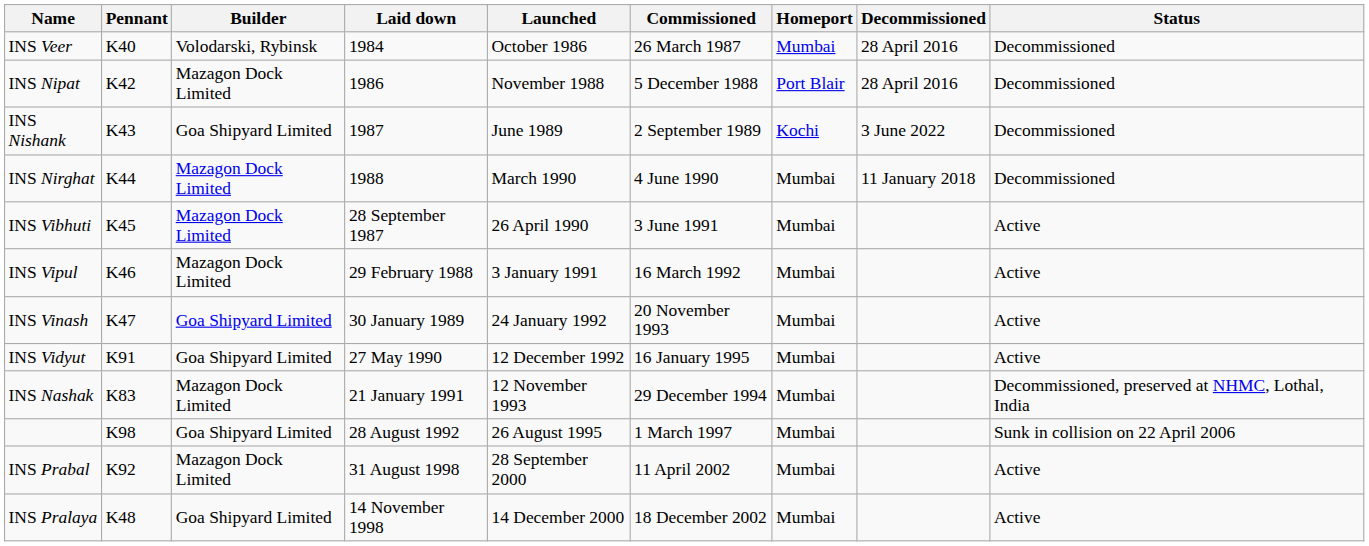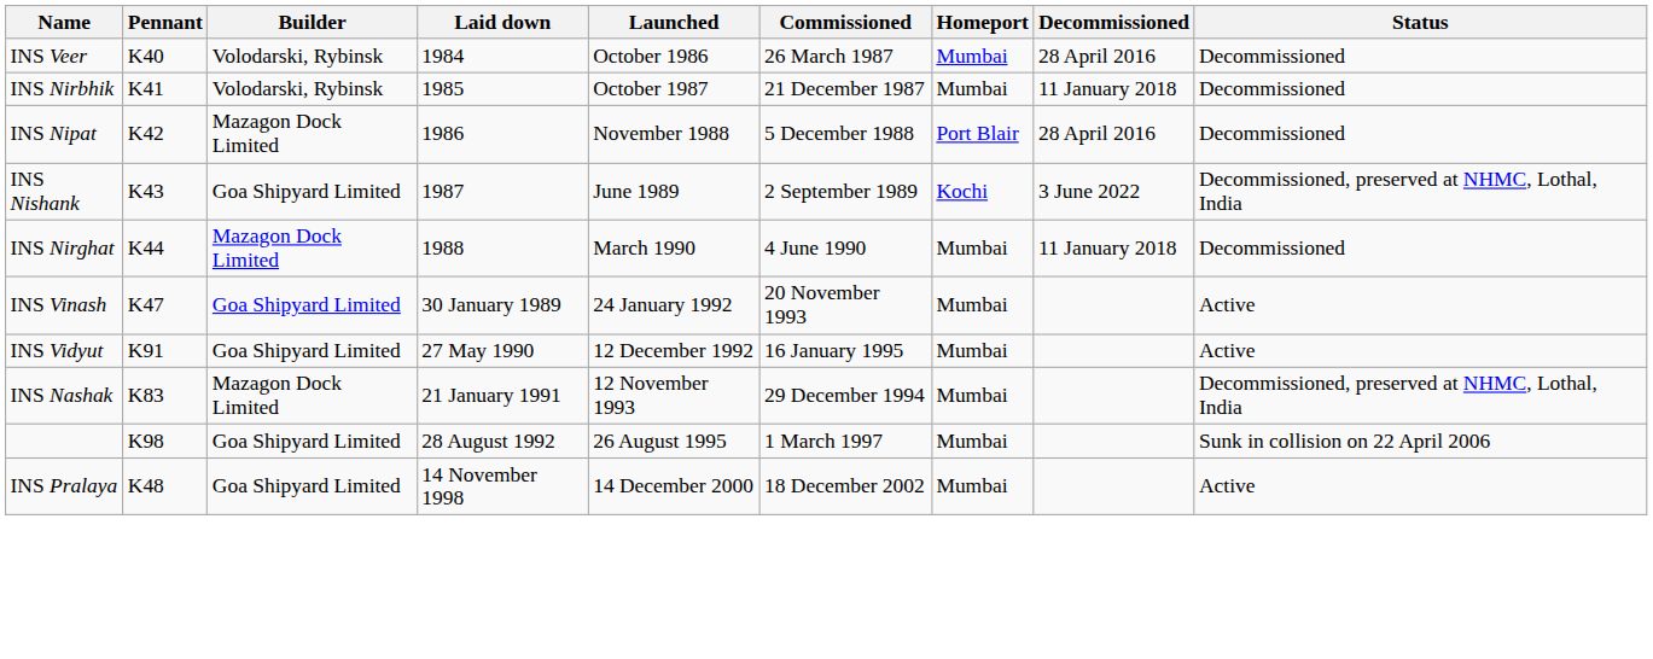 <table class="wikitable">
 <tr>
 <th>Name</th>
 <th>Pennant</th>
 <th>Builder</th>
 <th>Laid down</th>
 <th>Launched</th>
 <th>Commissioned</th>
 <th>Homeport</th>
 <th>Decommissioned</th>
 <th>Status</th>
 </tr>
 <tr>
 <td>INS <em>Veer</em></td>
 <td>K40</td>
 <td>Volodarski, Rybinsk</td>
 <td>1984</td>
 <td>October 1986</td>
 <td>26 March 1987</td>
 <td><a href='#'>Mumbai</a></td>
 <td>28 April 2016</td>
 <td>Decommissioned</td>
 </tr>
 <tr>
+<td>INS <em>Nirbhik</em></td>
+<td>K41</td>
+<td>Volodarski, Rybinsk</td>
+<td>1985</td>
+<td>October 1987</td>
+<td>21 December 1987</td>
+<td>Mumbai</td>
+<td>11 January 2018</td>
+<td>Decommissioned</td>
+</tr>
+<tr>
 <td>INS <em>Nipat</em></td>
 <td>K42</td>
 <td>Mazagon Dock Limited</td>
 <td>1986</td>
 <td>November 1988</td>
 <td>5 December 1988</td>
 <td><a href='#'>Port Blair</a></td>
 <td>28 April 2016</td>
 <td>Decommissioned</td>
 </tr>
 <tr>
 <td>INS <em>Nishank</em></td>
 <td>K43</td>
 <td>Goa Shipyard Limited</td>
 <td>1987</td>
 <td>June 1989</td>
 <td>2 September 1989</td>
 <td><a href='#'>Kochi</a></td>
 <td>3 June 2022</td>
-<td>Decommissioned</td>
+<td>Decommissioned, preserved at <a href='#'>NHMC</a>, Lothal, India</td>
 </tr>
 <tr>
 <td>INS <em>Nirghat</em></td>
 <td>K44</td>
 <td><a href='#'>Mazagon Dock Limited</a></td>
 <td>1988</td>
 <td>March 1990</td>
 <td>4 June 1990</td>
 <td>Mumbai</td>
 <td>11 January 2018</td>
 <td>Decommissioned</td>
-</tr>
-<tr>
-<td>INS <em>Vibhuti</em></td>
-<td>K45</td>
-<td><a href='#'>Mazagon Dock Limited</a></td>
-<td>28 September 1987</td>
-<td>26 April 1990</td>
-<td>3 June 1991</td>
-<td>Mumbai</td>
-<td></td>
-<td>Active</td>
-</tr>
-<tr>
-<td>INS <em>Vipul</em></td>
-<td>K46</td>
-<td>Mazagon Dock Limited</td>
-<td>29 February 1988</td>
-<td>3 January 1991</td>
-<td>16 March 1992</td>
-<td>Mumbai</td>
-<td></td>
-<td>Active</td>
 </tr>
 <tr>
 <td>INS <em>Vinash</em></td>
 <td>K47</td>
 <td><a href='#'>Goa Shipyard Limited</a></td>
 <td>30 January 1989</td>
 <td>24 January 1992</td>
 <td>20 November 1993</td>
 <td>Mumbai</td>
 <td></td>
 <td>Active</td>
 </tr>
 <tr>
 <td>INS <em>Vidyut</em></td>
 <td>K91</td>
 <td>Goa Shipyard Limited</td>
 <td>27 May 1990</td>
 <td>12 December 1992</td>
 <td>16 January 1995</td>
 <td>Mumbai</td>
 <td></td>
 <td>Active</td>
 </tr>
 <tr>
 <td>INS <em>Nashak</em></td>
 <td>K83</td>
 <td>Mazagon Dock Limited</td>
 <td>21 January 1991</td>
 <td>12 November 1993</td>
 <td>29 December 1994</td>
 <td>Mumbai</td>
 <td></td>
 <td>Decommissioned, preserved at <a href='#'>NHMC</a>, Lothal, India</td>
 </tr>
 <tr>
 <td></td>
 <td>K98</td>
 <td>Goa Shipyard Limited</td>
 <td>28 August 1992</td>
 <td>26 August 1995</td>
 <td>1 March 1997</td>
 <td>Mumbai</td>
 <td></td>
 <td>Sunk in collision on 22 April 2006</td>
 </tr>
 <tr>
-<td>INS <em>Prabal</em></td>
-<td>K92</td>
-<td>Mazagon Dock Limited</td>
-<td>31 August 1998</td>
-<td>28 September 2000</td>
-<td>11 April 2002</td>
-<td>Mumbai</td>
-<td></td>
-<td>Active</td>
-</tr>
-<tr>
 <td>INS <em>Pralaya</em></td>
 <td>K48</td>
 <td>Goa Shipyard Limited</td>
 <td>14 November 1998</td>
 <td>14 December 2000</td>
 <td>18 December 2002</td>
 <td>Mumbai</td>
 <td></td>
 <td>Active</td>
 </tr>
 </table>
